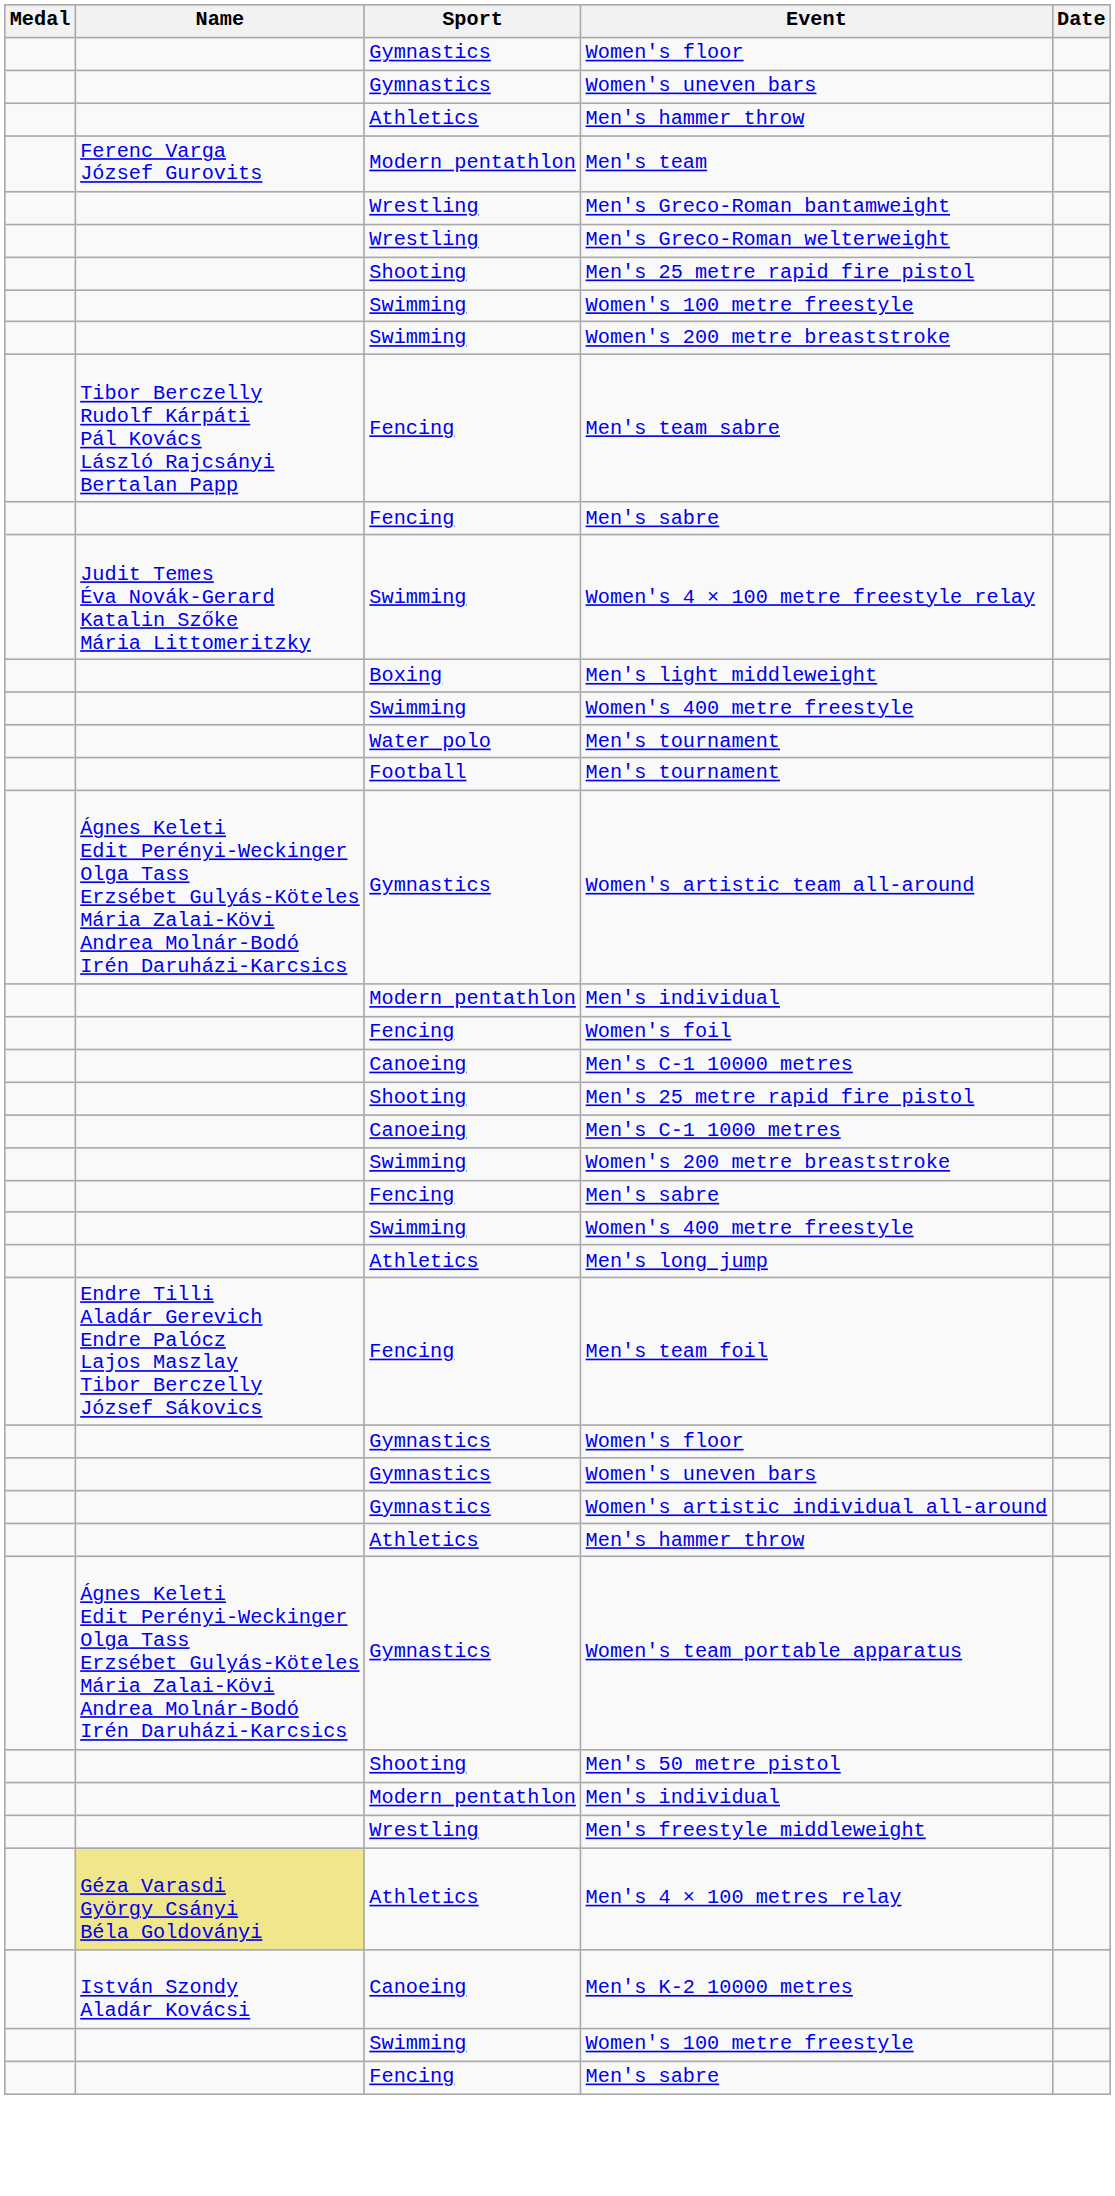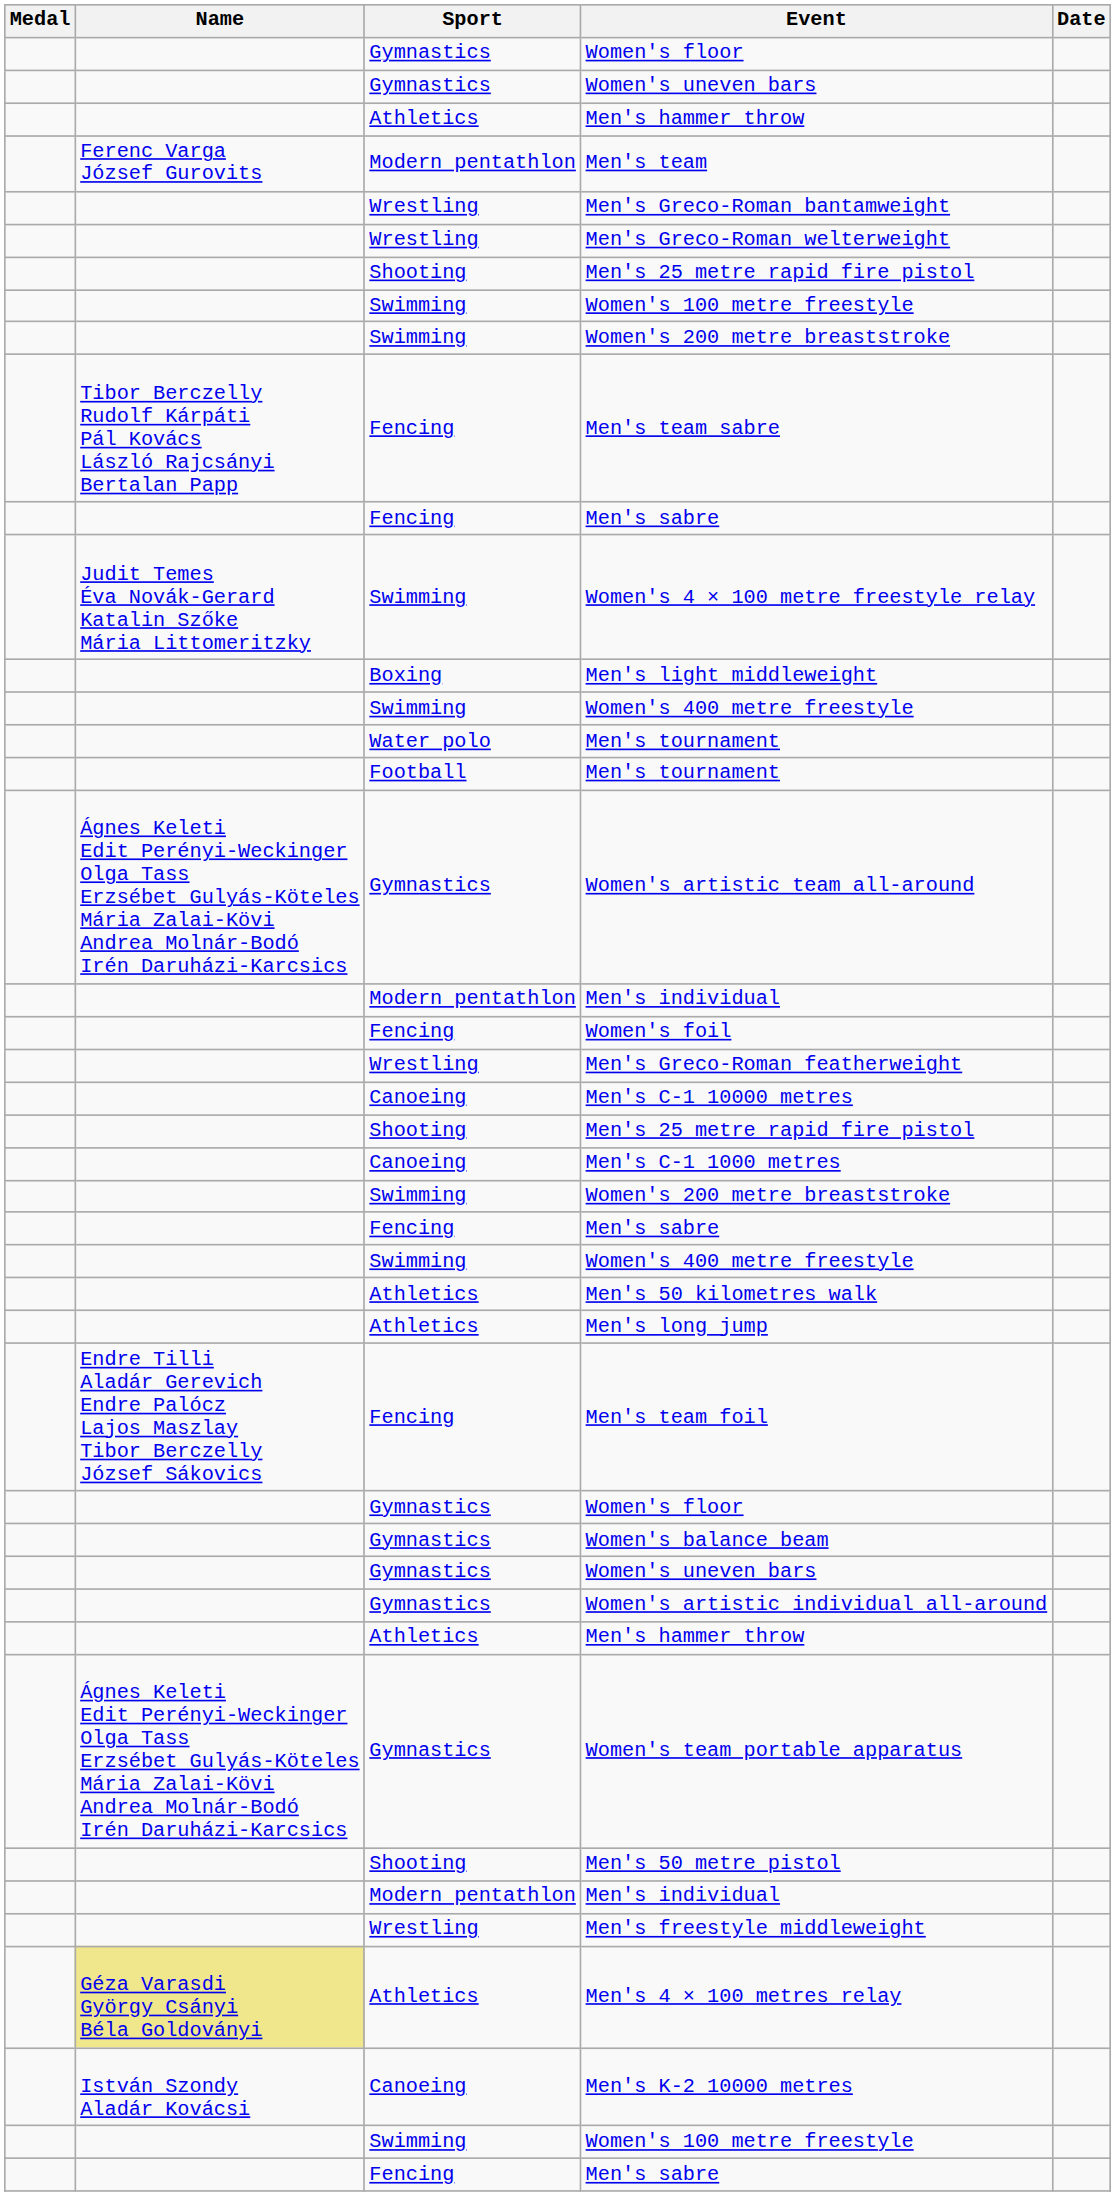 <table class="wikitable sortable"  style="font-size:95%">
 <tr>
 <th>Medal</th>
 <th>Name</th>
 <th>Sport</th>
 <th>Event</th>
 <th>Date</th>
 </tr>
 <tr>
 <td></td>
 <td></td>
 <td><a href='#'>Gymnastics</a></td>
 <td><a href='#'>Women's floor</a></td>
 <td></td>
 </tr>
 <tr>
 <td></td>
 <td></td>
 <td><a href='#'>Gymnastics</a></td>
 <td><a href='#'>Women's uneven bars</a></td>
 <td></td>
 </tr>
 <tr>
 <td></td>
 <td></td>
 <td><a href='#'>Athletics</a></td>
 <td><a href='#'>Men's hammer throw</a></td>
 <td></td>
 </tr>
 <tr>
 <td></td>
 <td><a href='#'>Ferenc Varga</a><br><a href='#'>József Gurovits</a></td>
 <td><a href='#'>Modern pentathlon</a></td>
 <td><a href='#'>Men's team</a></td>
 <td></td>
 </tr>
 <tr>
 <td></td>
 <td></td>
 <td><a href='#'>Wrestling</a></td>
 <td><a href='#'>Men's Greco-Roman bantamweight</a></td>
 <td></td>
 </tr>
 <tr>
 <td></td>
 <td></td>
 <td><a href='#'>Wrestling</a></td>
 <td><a href='#'>Men's Greco-Roman welterweight</a></td>
 <td></td>
 </tr>
 <tr>
 <td></td>
 <td></td>
 <td><a href='#'>Shooting</a></td>
 <td><a href='#'>Men's 25 metre rapid fire pistol</a></td>
 <td></td>
 </tr>
 <tr>
 <td></td>
 <td></td>
 <td><a href='#'>Swimming</a></td>
 <td><a href='#'>Women's 100 metre freestyle</a></td>
 <td></td>
 </tr>
 <tr>
 <td></td>
 <td></td>
 <td><a href='#'>Swimming</a></td>
 <td><a href='#'>Women's 200 metre breaststroke</a></td>
 <td></td>
 </tr>
 <tr>
 <td></td>
 <td><br><a href='#'>Tibor Berczelly</a><br><a href='#'>Rudolf Kárpáti</a><br><a href='#'>Pál Kovács</a><br><a href='#'>László Rajcsányi</a><br><a href='#'>Bertalan Papp</a></td>
 <td><a href='#'>Fencing</a></td>
 <td><a href='#'>Men's team sabre</a></td>
 <td></td>
 </tr>
 <tr>
 <td></td>
 <td></td>
 <td><a href='#'>Fencing</a></td>
 <td><a href='#'>Men's sabre</a></td>
 <td></td>
 </tr>
 <tr>
 <td></td>
 <td><br><a href='#'>Judit Temes</a><br><a href='#'>Éva Novák-Gerard</a><br><a href='#'>Katalin Szőke</a><br><a href='#'>Mária Littomeritzky</a></td>
 <td><a href='#'>Swimming</a></td>
 <td><a href='#'>Women's 4 × 100 metre freestyle relay</a></td>
 <td></td>
 </tr>
 <tr>
 <td></td>
 <td></td>
 <td><a href='#'>Boxing</a></td>
 <td><a href='#'>Men's light middleweight</a></td>
 <td></td>
 </tr>
 <tr>
 <td></td>
 <td></td>
 <td><a href='#'>Swimming</a></td>
 <td><a href='#'>Women's 400 metre freestyle</a></td>
 <td></td>
 </tr>
 <tr>
 <td></td>
 <td></td>
 <td><a href='#'>Water polo</a></td>
 <td><a href='#'>Men's tournament</a></td>
 <td></td>
 </tr>
 <tr>
 <td></td>
 <td></td>
 <td><a href='#'>Football</a></td>
 <td><a href='#'>Men's tournament</a></td>
 <td></td>
 </tr>
 <tr>
 <td></td>
 <td><br><a href='#'>Ágnes Keleti</a><br><a href='#'>Edit Perényi-Weckinger</a><br><a href='#'>Olga Tass</a><br><a href='#'>Erzsébet Gulyás-Köteles</a><br><a href='#'>Mária Zalai-Kövi</a><br><a href='#'>Andrea Molnár-Bodó</a><br><a href='#'>Irén Daruházi-Karcsics</a></td>
 <td><a href='#'>Gymnastics</a></td>
 <td><a href='#'>Women's artistic team all-around</a></td>
 <td></td>
 </tr>
 <tr>
 <td></td>
 <td></td>
 <td><a href='#'>Modern pentathlon</a></td>
 <td><a href='#'>Men's individual</a></td>
 <td></td>
 </tr>
 <tr>
 <td></td>
 <td></td>
 <td><a href='#'>Fencing</a></td>
 <td><a href='#'>Women's foil</a></td>
 <td></td>
 </tr>
 <tr>
 <td></td>
 <td></td>
+<td><a href='#'>Wrestling</a></td>
+<td><a href='#'>Men's Greco-Roman featherweight</a></td>
+<td></td>
+</tr>
+<tr>
+<td></td>
+<td></td>
 <td><a href='#'>Canoeing</a></td>
 <td><a href='#'>Men's C-1 10000 metres</a></td>
 <td></td>
 </tr>
 <tr>
 <td></td>
 <td></td>
 <td><a href='#'>Shooting</a></td>
 <td><a href='#'>Men's 25 metre rapid fire pistol</a></td>
 <td></td>
 </tr>
 <tr>
 <td></td>
 <td></td>
 <td><a href='#'>Canoeing</a></td>
 <td><a href='#'>Men's C-1 1000 metres</a></td>
 <td></td>
 </tr>
 <tr>
 <td></td>
 <td></td>
 <td><a href='#'>Swimming</a></td>
 <td><a href='#'>Women's 200 metre breaststroke</a></td>
 <td></td>
 </tr>
 <tr>
 <td></td>
 <td></td>
 <td><a href='#'>Fencing</a></td>
 <td><a href='#'>Men's sabre</a></td>
 <td></td>
 </tr>
 <tr>
 <td></td>
 <td></td>
 <td><a href='#'>Swimming</a></td>
 <td><a href='#'>Women's 400 metre freestyle</a></td>
 <td></td>
 </tr>
 <tr>
 <td></td>
 <td></td>
 <td><a href='#'>Athletics</a></td>
+<td><a href='#'>Men's 50 kilometres walk</a></td>
+<td></td>
+</tr>
+<tr>
+<td></td>
+<td></td>
+<td><a href='#'>Athletics</a></td>
 <td><a href='#'>Men's long jump</a></td>
 <td></td>
 </tr>
 <tr>
 <td></td>
 <td><a href='#'>Endre Tilli</a><br><a href='#'>Aladár Gerevich</a><br><a href='#'>Endre Palócz</a><br><a href='#'>Lajos Maszlay</a><br><a href='#'>Tibor Berczelly</a><br><a href='#'>József Sákovics</a></td>
 <td><a href='#'>Fencing</a></td>
 <td><a href='#'>Men's team foil</a></td>
 <td></td>
 </tr>
 <tr>
 <td></td>
 <td></td>
 <td><a href='#'>Gymnastics</a></td>
 <td><a href='#'>Women's floor</a></td>
+<td></td>
+</tr>
+<tr>
+<td></td>
+<td></td>
+<td><a href='#'>Gymnastics</a></td>
+<td><a href='#'>Women's balance beam</a></td>
 <td></td>
 </tr>
 <tr>
 <td></td>
 <td></td>
 <td><a href='#'>Gymnastics</a></td>
 <td><a href='#'>Women's uneven bars</a></td>
 <td></td>
 </tr>
 <tr>
 <td></td>
 <td></td>
 <td><a href='#'>Gymnastics</a></td>
 <td><a href='#'>Women's artistic individual all-around</a></td>
 <td></td>
 </tr>
 <tr>
 <td></td>
 <td></td>
 <td><a href='#'>Athletics</a></td>
 <td><a href='#'>Men's hammer throw</a></td>
 <td></td>
 </tr>
 <tr>
 <td></td>
 <td><br><a href='#'>Ágnes Keleti</a><br><a href='#'>Edit Perényi-Weckinger</a><br><a href='#'>Olga Tass</a><br><a href='#'>Erzsébet Gulyás-Köteles</a><br><a href='#'>Mária Zalai-Kövi</a><br><a href='#'>Andrea Molnár-Bodó</a><br><a href='#'>Irén Daruházi-Karcsics</a></td>
 <td><a href='#'>Gymnastics</a></td>
 <td><a href='#'>Women's team portable apparatus</a></td>
 <td></td>
 </tr>
 <tr>
 <td></td>
 <td></td>
 <td><a href='#'>Shooting</a></td>
 <td><a href='#'>Men's 50 metre pistol</a></td>
 <td></td>
 </tr>
 <tr>
 <td></td>
 <td></td>
 <td><a href='#'>Modern pentathlon</a></td>
 <td><a href='#'>Men's individual</a></td>
 <td></td>
 </tr>
 <tr>
 <td></td>
 <td></td>
 <td><a href='#'>Wrestling</a></td>
 <td><a href='#'>Men's freestyle middleweight</a></td>
 <td></td>
 </tr>
 <tr>
 <td></td>
 <td style="background: khaki;"><br><a href='#'>Géza Varasdi</a><br><a href='#'>György Csányi</a><br><a href='#'>Béla Goldoványi</a></td>
 <td><a href='#'>Athletics</a></td>
 <td><a href='#'>Men's 4 × 100 metres relay</a></td>
 <td></td>
 </tr>
 <tr>
 <td></td>
 <td><br><a href='#'>István Szondy</a><br><a href='#'>Aladár Kovácsi</a></td>
 <td><a href='#'>Canoeing</a></td>
 <td><a href='#'>Men's K-2 10000 metres</a></td>
 <td></td>
 </tr>
 <tr>
 <td></td>
 <td></td>
 <td><a href='#'>Swimming</a></td>
 <td><a href='#'>Women's 100 metre freestyle</a></td>
 <td></td>
 </tr>
 <tr>
 <td></td>
 <td></td>
 <td><a href='#'>Fencing</a></td>
 <td><a href='#'>Men's sabre</a></td>
 <td></td>
 </tr>
 </table>
